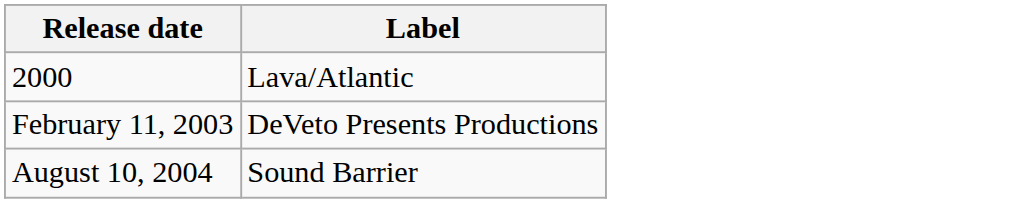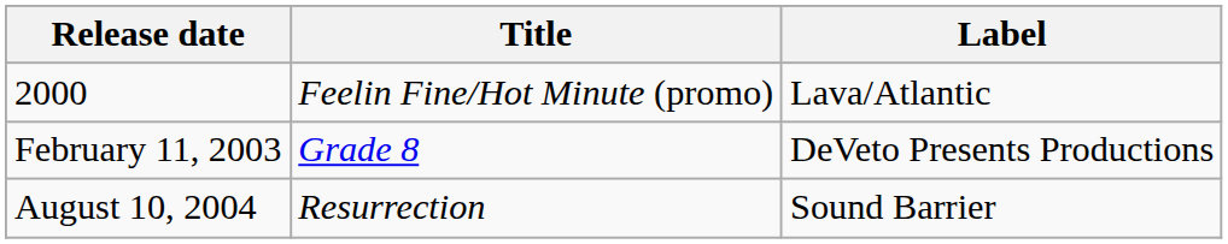 <table class="wikitable">
 <tr>
 <th>Release date</th>
+<th>Title</th>
 <th>Label</th>
 </tr>
 <tr>
 <td>2000</td>
+<td><em>Feelin Fine/Hot Minute</em> (promo)</td>
 <td>Lava/Atlantic</td>
 </tr>
 <tr>
 <td>February 11, 2003</td>
+<td><em><a href='#'>Grade 8</a></em></td>
 <td>DeVeto Presents Productions</td>
 </tr>
 <tr>
 <td>August 10, 2004</td>
+<td><em>Resurrection</em></td>
 <td>Sound Barrier</td>
 </tr>
 </table>
